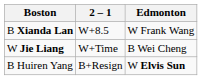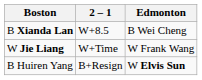 <table class="wikitable">
 <tr>
 <th>Boston</th>
 <th>2 – 1</th>
 <th>Edmonton</th>
 </tr>
 <tr>
 <td>B <strong>Xianda Lan</strong></td>
 <td>W+8.5</td>
-<td>W Frank Wang</td>
+<td>B Wei Cheng</td>
 </tr>
 <tr>
 <td>W <strong>Jie Liang</strong></td>
 <td>W+Time</td>
-<td>B Wei Cheng</td>
+<td>W Frank Wang</td>
 </tr>
 <tr>
 <td>B Huiren Yang</td>
 <td>B+Resign</td>
 <td>W <strong>Elvis Sun</strong></td>
 </tr>
 </table>
